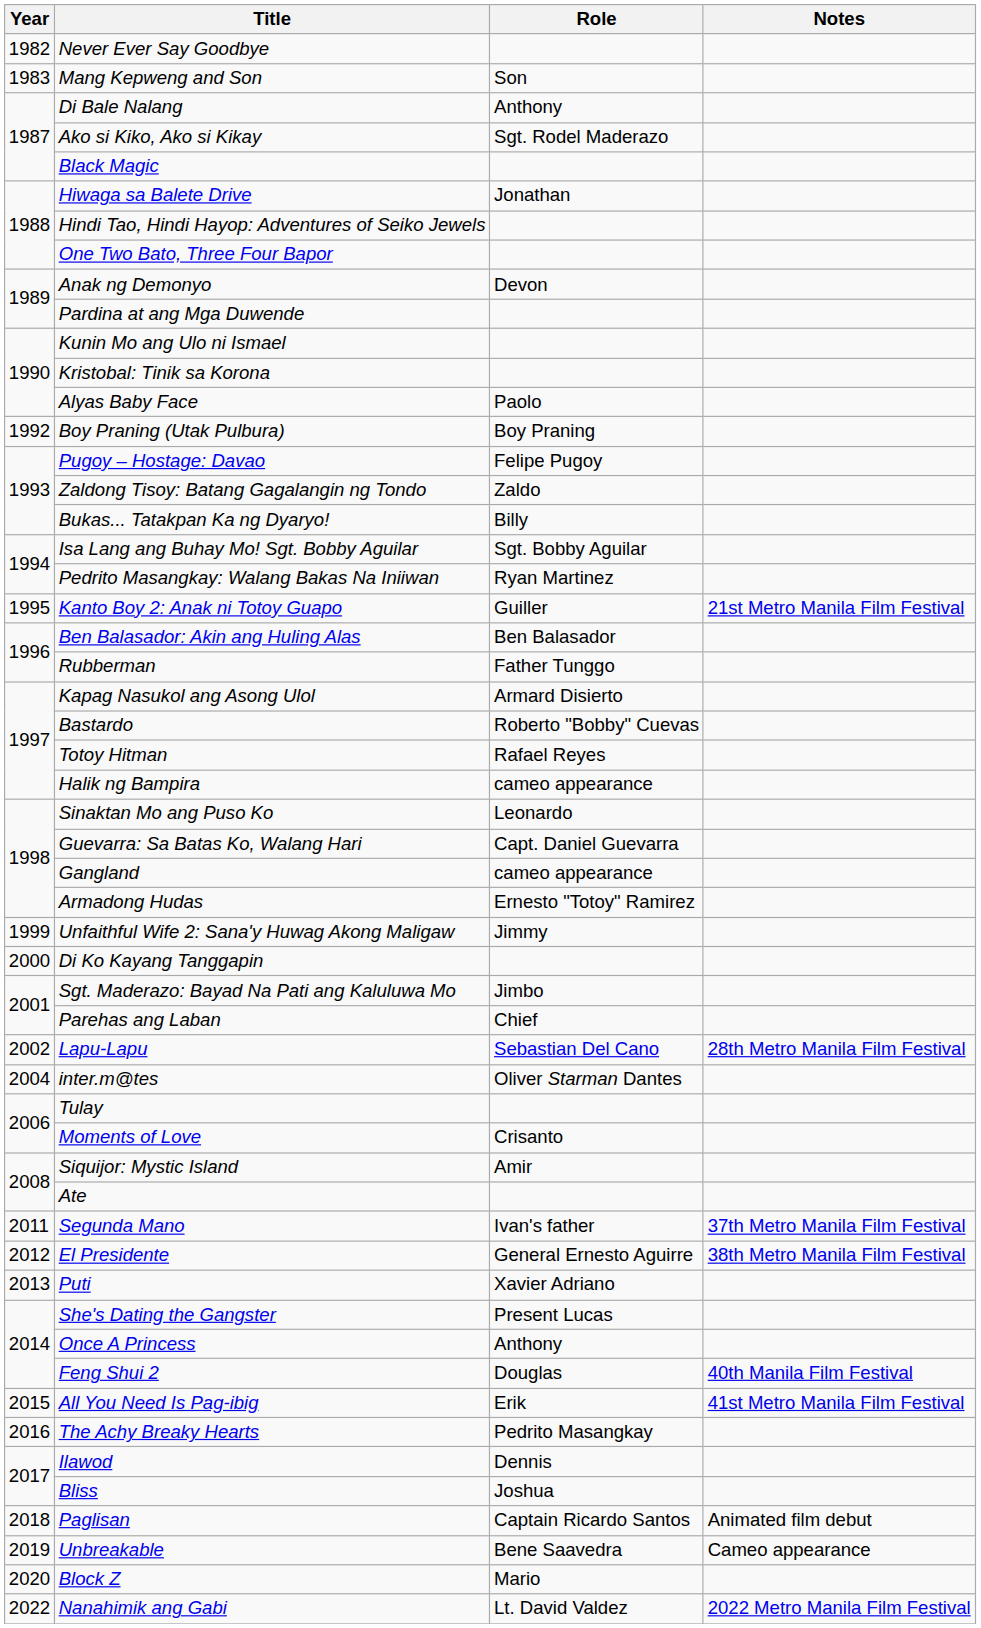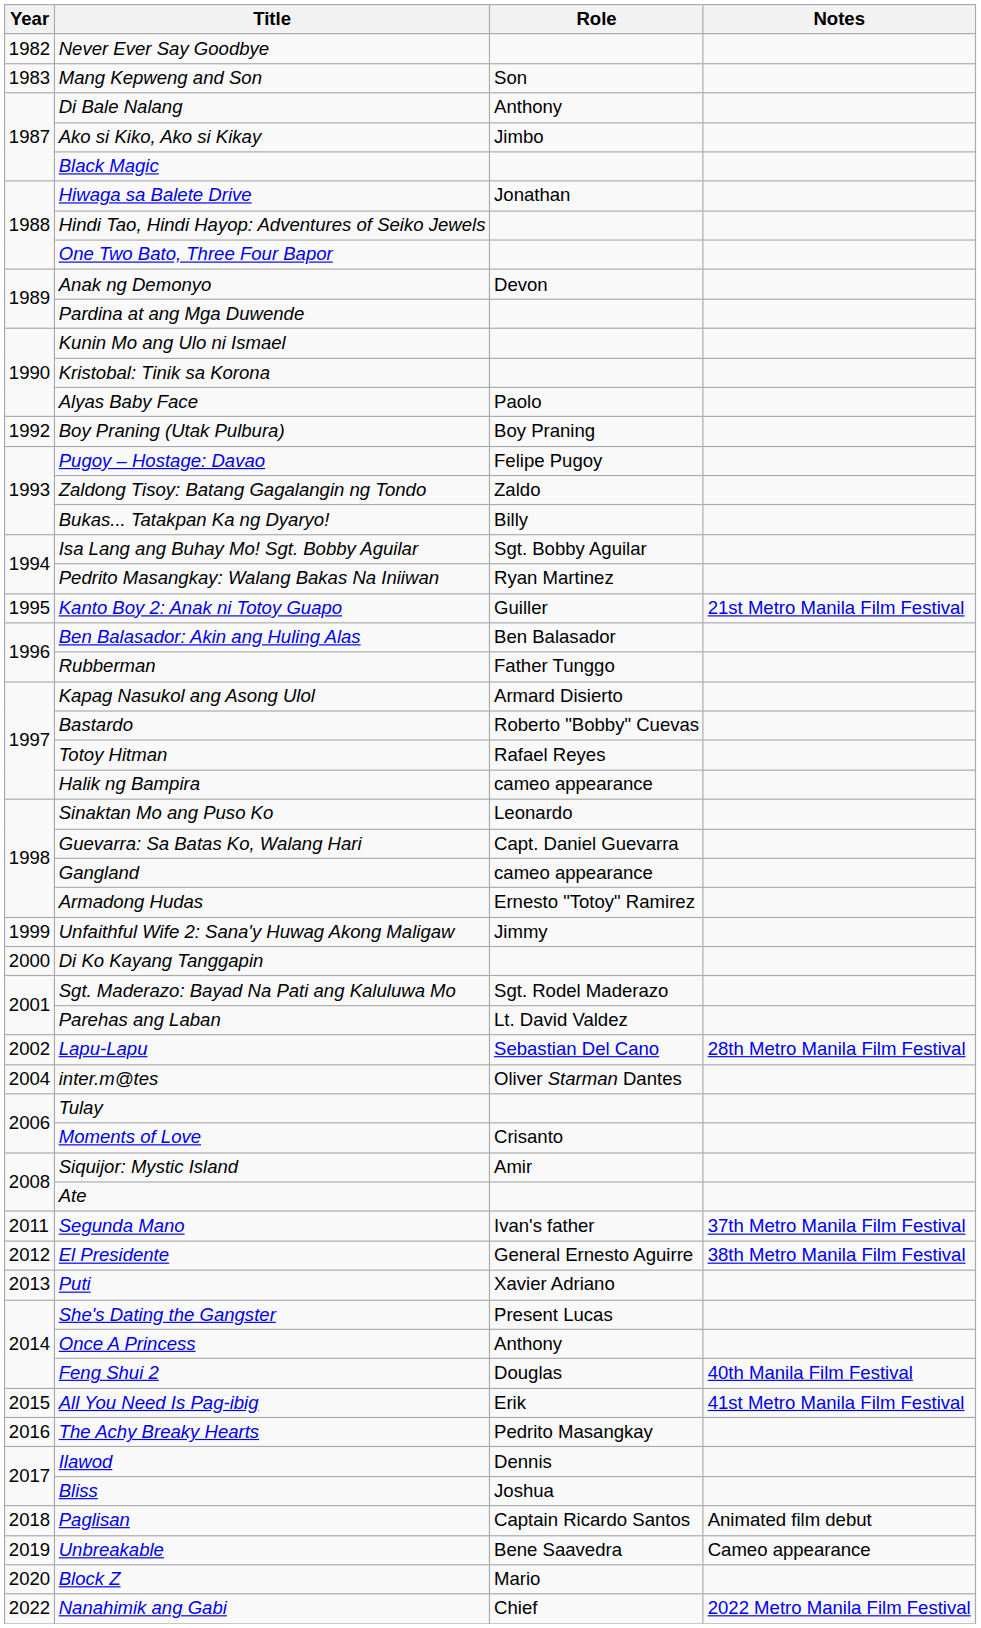 <table class="wikitable sortable">
 <tr>
 <th>Year</th>
 <th>Title</th>
 <th>Role</th>
 <th>Notes</th>
 </tr>
 <tr>
 <td>1982</td>
 <td><em>Never Ever Say Goodbye</em></td>
 <td></td>
 <td></td>
 </tr>
 <tr>
 <td>1983</td>
 <td><em>Mang Kepweng and Son</em></td>
 <td>Son</td>
 <td></td>
 </tr>
 <tr>
 <td rowspan="3">1987</td>
 <td><em>Di Bale Nalang</em></td>
 <td>Anthony</td>
 <td></td>
 </tr>
 <tr>
 <td><em>Ako si Kiko, Ako si Kikay</em></td>
-<td>Sgt. Rodel Maderazo</td>
+<td>Jimbo</td>
 <td></td>
 </tr>
 <tr>
 <td><em><a href='#'>Black Magic</a></em></td>
 <td></td>
 <td></td>
 </tr>
 <tr>
 <td rowspan="3">1988</td>
 <td><em><a href='#'>Hiwaga sa Balete Drive</a></em></td>
 <td>Jonathan</td>
 <td></td>
 </tr>
 <tr>
 <td><em>Hindi Tao, Hindi Hayop: Adventures of Seiko Jewels</em></td>
 <td></td>
 <td></td>
 </tr>
 <tr>
 <td><em><a href='#'>One Two Bato, Three Four Bapor</a></em></td>
 <td></td>
 <td></td>
 </tr>
 <tr>
 <td rowspan="2">1989</td>
 <td><em>Anak ng Demonyo</em></td>
 <td>Devon</td>
 <td></td>
 </tr>
 <tr>
 <td><em>Pardina at ang Mga Duwende</em></td>
 <td></td>
 <td></td>
 </tr>
 <tr>
 <td rowspan="3">1990</td>
 <td><em>Kunin Mo ang Ulo ni Ismael</em></td>
 <td></td>
 <td></td>
 </tr>
 <tr>
 <td><em>Kristobal: Tinik sa Korona</em></td>
 <td></td>
 <td></td>
 </tr>
 <tr>
 <td><em>Alyas Baby Face</em></td>
 <td>Paolo</td>
 <td></td>
 </tr>
 <tr>
 <td>1992</td>
 <td><em>Boy Praning (Utak Pulbura)</em> </td>
 <td>Boy Praning</td>
 <td></td>
 </tr>
 <tr>
 <td rowspan="3">1993</td>
 <td><em><a href='#'>Pugoy – Hostage: Davao</a></em></td>
 <td>Felipe Pugoy</td>
 <td></td>
 </tr>
 <tr>
 <td><em>Zaldong Tisoy: Batang Gagalangin ng Tondo</em></td>
 <td>Zaldo</td>
 <td></td>
 </tr>
 <tr>
 <td><em>Bukas... Tatakpan Ka ng Dyaryo!</em></td>
 <td>Billy</td>
 <td></td>
 </tr>
 <tr>
 <td rowspan="2">1994</td>
 <td><em>Isa Lang ang Buhay Mo! Sgt. Bobby Aguilar</em></td>
 <td>Sgt. Bobby Aguilar</td>
 <td></td>
 </tr>
 <tr>
 <td><em>Pedrito Masangkay: Walang Bakas Na Iniiwan</em></td>
 <td>Ryan Martinez</td>
 <td></td>
 </tr>
 <tr>
 <td>1995</td>
 <td><em><a href='#'>Kanto Boy 2: Anak ni Totoy Guapo</a></em></td>
 <td>Guiller</td>
 <td><a href='#'>21st Metro Manila Film Festival</a></td>
 </tr>
 <tr>
 <td rowspan="2">1996</td>
 <td><em><a href='#'>Ben Balasador: Akin ang Huling Alas</a></em></td>
 <td>Ben Balasador</td>
 <td></td>
 </tr>
 <tr>
 <td><em>Rubberman</em></td>
 <td>Father Tunggo</td>
 <td></td>
 </tr>
 <tr>
 <td rowspan="4">1997</td>
 <td><em>Kapag Nasukol ang Asong Ulol</em></td>
 <td>Armard Disierto</td>
 <td></td>
 </tr>
 <tr>
 <td><em>Bastardo</em></td>
 <td>Roberto "Bobby" Cuevas</td>
 <td></td>
 </tr>
 <tr>
 <td><em>Totoy Hitman</em></td>
 <td>Rafael Reyes</td>
 <td></td>
 </tr>
 <tr>
 <td><em>Halik ng Bampira</em></td>
 <td>cameo appearance</td>
 <td></td>
 </tr>
 <tr>
 <td rowspan="4">1998</td>
 <td><em>Sinaktan Mo ang Puso Ko</em></td>
 <td>Leonardo</td>
 <td></td>
 </tr>
 <tr>
 <td><em>Guevarra: Sa Batas Ko, Walang Hari</em></td>
 <td>Capt. Daniel Guevarra</td>
 <td></td>
 </tr>
 <tr>
 <td><em>Gangland</em></td>
 <td>cameo appearance</td>
 <td></td>
 </tr>
 <tr>
 <td><em>Armadong Hudas</em></td>
 <td>Ernesto "Totoy" Ramirez</td>
 <td></td>
 </tr>
 <tr>
 <td>1999</td>
 <td><em>Unfaithful Wife 2: Sana'y Huwag Akong Maligaw</em></td>
 <td>Jimmy</td>
 <td></td>
 </tr>
 <tr>
 <td>2000</td>
 <td><em>Di Ko Kayang Tanggapin</em></td>
 <td></td>
 <td></td>
 </tr>
 <tr>
 <td rowspan="2">2001</td>
 <td><em>Sgt. Maderazo: Bayad Na Pati ang Kaluluwa Mo</em></td>
-<td>Jimbo</td>
+<td>Sgt. Rodel Maderazo</td>
 <td></td>
 </tr>
 <tr>
 <td><em>Parehas ang Laban</em></td>
-<td>Chief</td>
+<td>Lt. David Valdez</td>
 <td></td>
 </tr>
 <tr>
 <td>2002</td>
 <td><em><a href='#'>Lapu-Lapu</a></em></td>
 <td><a href='#'>Sebastian Del Cano</a></td>
 <td><a href='#'>28th Metro Manila Film Festival</a></td>
 </tr>
 <tr>
 <td>2004</td>
 <td><em>inter.m@tes</em></td>
 <td>Oliver <em>Starman</em> Dantes</td>
 <td></td>
 </tr>
 <tr>
 <td rowspan="2">2006</td>
 <td><em>Tulay</em></td>
 <td></td>
 <td></td>
 </tr>
 <tr>
 <td><em><a href='#'>Moments of Love</a></em></td>
 <td>Crisanto</td>
 <td></td>
 </tr>
 <tr>
 <td rowspan="2">2008</td>
 <td><em>Siquijor: Mystic Island</em></td>
 <td>Amir</td>
 <td></td>
 </tr>
 <tr>
 <td><em>Ate</em></td>
 <td></td>
 <td></td>
 </tr>
 <tr>
 <td>2011</td>
 <td><em><a href='#'>Segunda Mano</a></em></td>
 <td>Ivan's father</td>
 <td><a href='#'>37th Metro Manila Film Festival</a></td>
 </tr>
 <tr>
 <td>2012</td>
 <td><em><a href='#'>El Presidente</a></em></td>
 <td>General Ernesto Aguirre</td>
 <td><a href='#'>38th Metro Manila Film Festival</a></td>
 </tr>
 <tr>
 <td>2013</td>
 <td><em><a href='#'>Puti</a></em></td>
 <td>Xavier Adriano</td>
 <td></td>
 </tr>
 <tr>
 <td rowspan="3">2014</td>
 <td><em><a href='#'>She's Dating the Gangster</a></em></td>
 <td>Present Lucas</td>
 <td></td>
 </tr>
 <tr>
 <td><em><a href='#'>Once A Princess</a></em></td>
 <td>Anthony</td>
 <td></td>
 </tr>
 <tr>
 <td><em><a href='#'>Feng Shui 2</a></em></td>
 <td>Douglas</td>
 <td><a href='#'>40th Manila Film Festival</a></td>
 </tr>
 <tr>
 <td>2015</td>
 <td><em><a href='#'>All You Need Is Pag-ibig</a></em></td>
 <td>Erik</td>
 <td><a href='#'>41st Metro Manila Film Festival</a></td>
 </tr>
 <tr>
 <td>2016</td>
 <td><em><a href='#'>The Achy Breaky Hearts</a></em></td>
 <td>Pedrito Masangkay</td>
 <td></td>
 </tr>
 <tr>
 <td rowspan="2">2017</td>
 <td><em><a href='#'>Ilawod</a></em></td>
 <td>Dennis</td>
 <td></td>
 </tr>
 <tr>
 <td><em><a href='#'>Bliss</a></em></td>
 <td>Joshua</td>
 <td></td>
 </tr>
 <tr>
 <td>2018</td>
 <td><em><a href='#'>Paglisan</a></em></td>
 <td>Captain Ricardo Santos</td>
 <td>Animated film debut</td>
 </tr>
 <tr>
 <td>2019</td>
 <td><em><a href='#'>Unbreakable</a></em></td>
 <td>Bene Saavedra</td>
 <td>Cameo appearance</td>
 </tr>
 <tr>
 <td>2020</td>
 <td><em><a href='#'>Block Z</a></em></td>
 <td>Mario</td>
 <td></td>
 </tr>
 <tr>
 <td>2022</td>
 <td><em><a href='#'>Nanahimik ang Gabi</a></em></td>
-<td>Lt. David Valdez</td>
+<td>Chief</td>
 <td><a href='#'>2022 Metro Manila Film Festival</a></td>
 </tr>
 </table>
